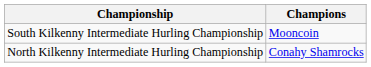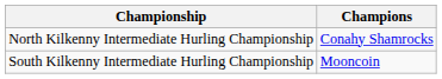 <table class="wikitable">
 <tr>
 <th>Championship</th>
 <th>Champions</th>
 </tr>
 <tr>
+<td>North Kilkenny Intermediate Hurling Championship</td>
+<td><a href='#'>Conahy Shamrocks</a></td>
+</tr>
+<tr>
 <td>South Kilkenny Intermediate Hurling Championship</td>
 <td><a href='#'>Mooncoin</a></td>
 </tr>
-<tr>
-<td>North Kilkenny Intermediate Hurling Championship</td>
-<td><a href='#'>Conahy Shamrocks</a></td>
-</tr>
 </table>
